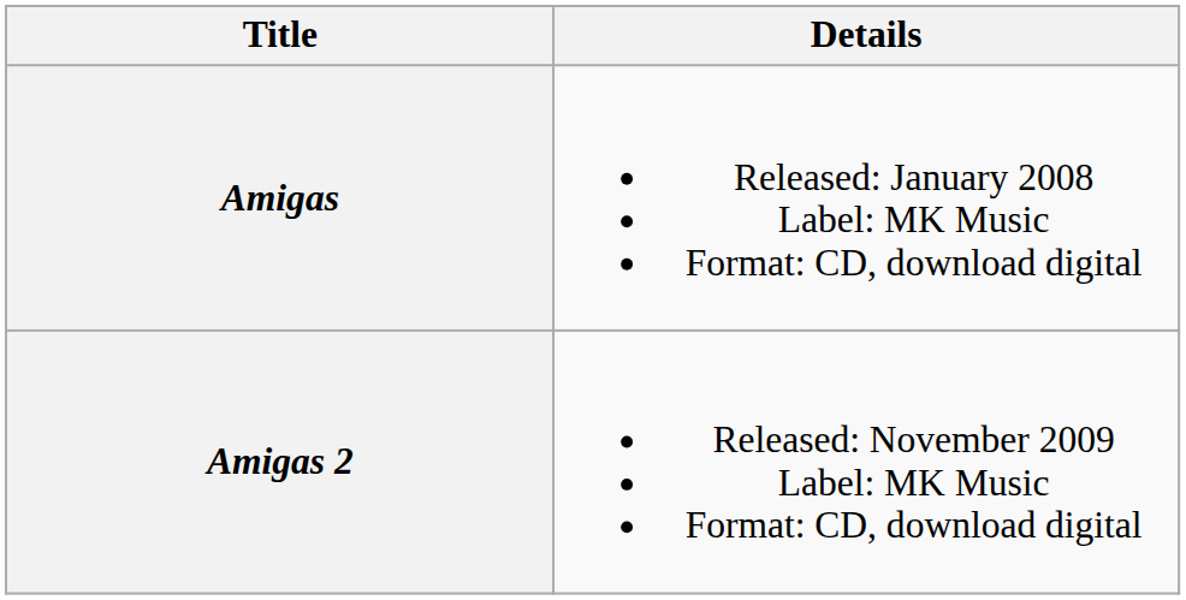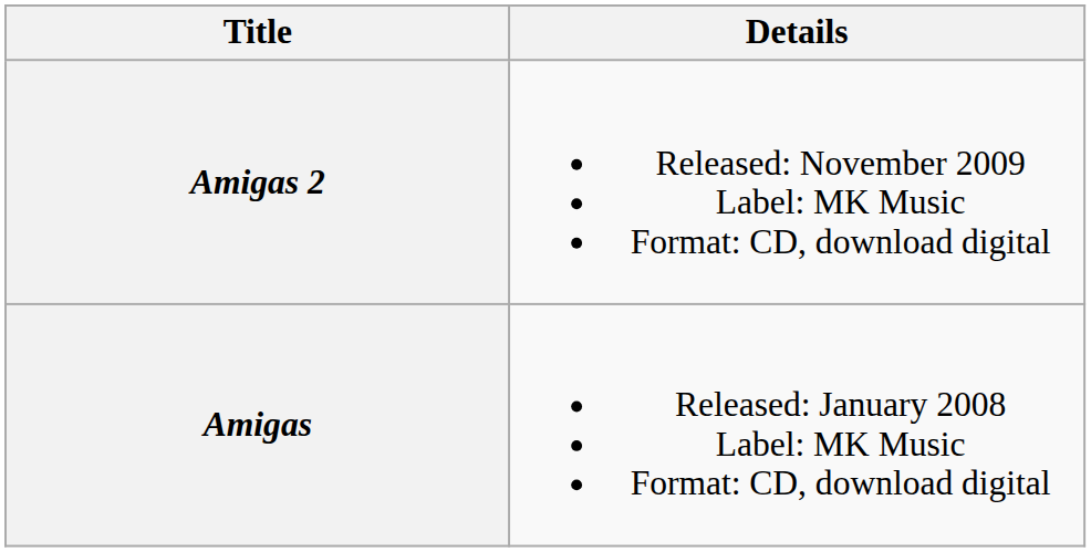 <table class="wikitable plainrowheaders" style="text-align:center;">
 <tr>
 <th scope="col" style="width:14em;">Title</th>
 <th scope="col" style="width:16em;">Details</th>
 </tr>
 <tr>
+<th scope="row"><em>Amigas 2</em></th>
+<td><br><ul><li>Released: November 2009</li><li>Label: MK Music</li><li>Format: CD, download digital</li></ul></td>
+</tr>
+<tr>
 <th scope="row"><em>Amigas</em></th>
 <td><br><ul><li>Released: January 2008</li><li>Label: MK Music</li><li>Format: CD, download digital</li></ul></td>
 </tr>
-<tr>
-<th scope="row"><em>Amigas 2</em></th>
-<td><br><ul><li>Released: November 2009</li><li>Label: MK Music</li><li>Format: CD, download digital</li></ul></td>
-</tr>
 </table>
